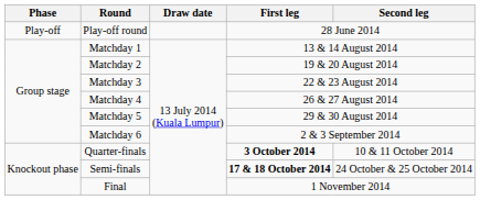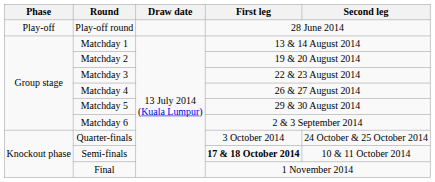 <table class="wikitable" style="text-align:center">
 <tr>
 <th>Phase</th>
 <th>Round</th>
 <th>Draw date</th>
 <th>First leg</th>
 <th>Second leg</th>
 </tr>
 <tr>
 <td>Play-off</td>
 <td>Play-off round</td>
 <td></td>
 <td colspan=2>28 June 2014</td>
 </tr>
 <tr>
 <td rowspan=6>Group stage</td>
 <td>Matchday 1</td>
 <td rowspan=9>13 July 2014<br>(<a href='#'>Kuala Lumpur</a>)</td>
 <td colspan=2>13 & 14 August 2014</td>
 </tr>
 <tr>
 <td>Matchday 2</td>
 <td colspan=2>19 & 20 August 2014</td>
 </tr>
 <tr>
 <td>Matchday 3</td>
 <td colspan=2>22 & 23 August 2014</td>
 </tr>
 <tr>
 <td>Matchday 4</td>
 <td colspan=2>26 & 27 August 2014</td>
 </tr>
 <tr>
 <td>Matchday 5</td>
 <td colspan=2>29 & 30 August 2014</td>
 </tr>
 <tr>
 <td>Matchday 6</td>
 <td colspan=2>2 & 3 September 2014</td>
 </tr>
 <tr>
 <td rowspan=3>Knockout phase</td>
 <td>Quarter-finals</td>
-<td><strong>3 October 2014</strong></td>
-<td>10 & 11 October 2014</td>
+<td>3 October 2014</td>
+<td>24 October & 25 October 2014</td>
 </tr>
 <tr>
 <td>Semi-finals</td>
 <td><strong>17 & 18 October 2014</strong></td>
-<td>24 October & 25 October 2014</td>
+<td>10 & 11 October 2014</td>
 </tr>
 <tr>
 <td>Final</td>
 <td colspan=2>1 November 2014</td>
 </tr>
 </table>
